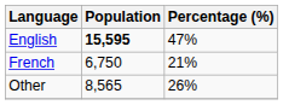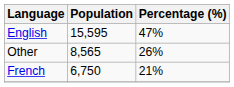 <table class="wikitable">
 <tr>
 <th>Language</th>
 <th>Population</th>
 <th>Percentage (%)</th>
 </tr>
 <tr>
 <td><a href='#'>English</a></td>
-<td><strong>15,595</strong></td>
+<td>15,595</td>
 <td>47%</td>
+</tr>
+<tr>
+<td>Other</td>
+<td>8,565</td>
+<td>26%</td>
 </tr>
 <tr>
 <td><a href='#'>French</a></td>
 <td>6,750</td>
 <td>21%</td>
 </tr>
 <tr>
-<td>Other</td>
-<td>8,565</td>
-<td>26%</td>
-</tr>
-<tr>
 </tr>
 </table>
